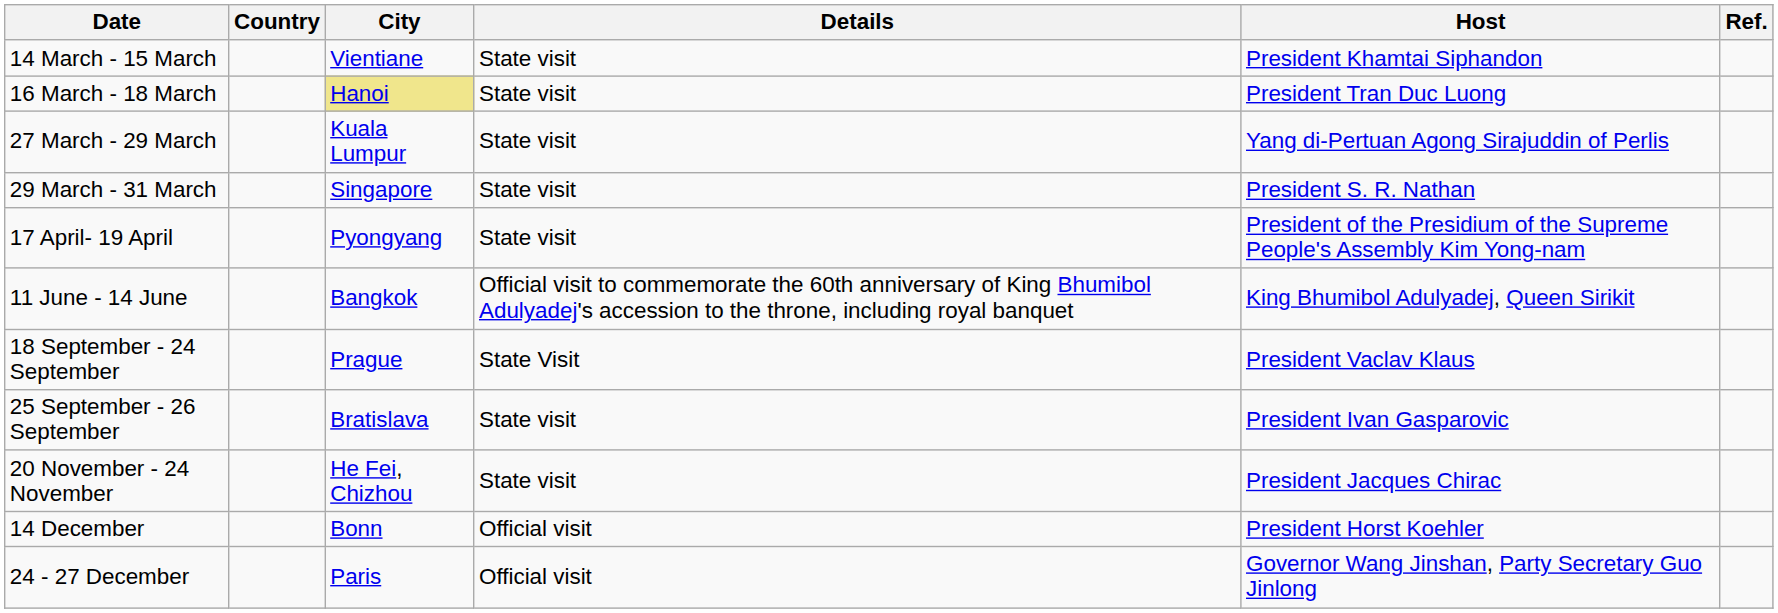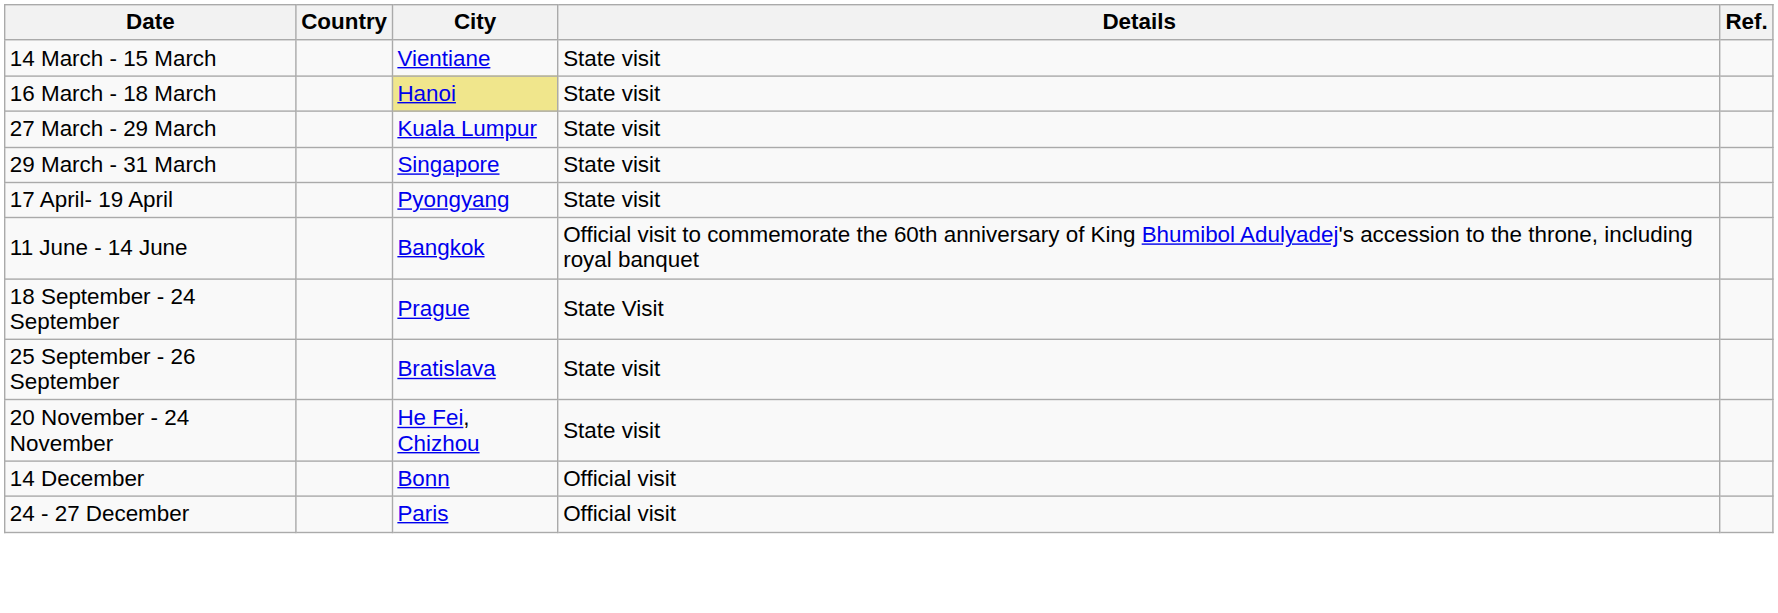 <table class="wikitable sortable" border="1" style="margin: 1em auto 1em auto">
 <tr>
 <th>Date</th>
 <th>Country</th>
 <th>City</th>
 <th>Details</th>
-<th>Host</th>
 <th>Ref.</th>
 </tr>
 <tr>
 <td>14 March - 15 March</td>
 <td></td>
 <td><a href='#'>Vientiane</a></td>
 <td>State visit</td>
-<td><a href='#'>President Khamtai Siphandon</a></td>
 <td></td>
 </tr>
 <tr>
 <td>16 March - 18 March</td>
 <td></td>
 <td style="background: khaki;"><a href='#'>Hanoi</a></td>
 <td>State visit</td>
-<td><a href='#'>President Tran Duc Luong</a></td>
 <td></td>
 </tr>
 <tr>
 <td>27 March - 29 March</td>
 <td></td>
 <td><a href='#'>Kuala Lumpur</a></td>
 <td>State visit</td>
-<td><a href='#'>Yang di-Pertuan Agong Sirajuddin of Perlis</a></td>
 <td></td>
 </tr>
 <tr>
 <td>29 March - 31 March</td>
 <td></td>
 <td><a href='#'>Singapore</a></td>
 <td>State visit</td>
-<td><a href='#'>President S. R. Nathan</a></td>
 <td></td>
 </tr>
 <tr>
 <td>17 April- 19 April</td>
 <td></td>
 <td><a href='#'>Pyongyang</a></td>
 <td>State visit</td>
-<td><a href='#'>President of the Presidium of the Supreme People's Assembly Kim Yong-nam</a></td>
 <td></td>
 </tr>
 <tr>
 <td>11 June - 14 June</td>
 <td></td>
 <td><a href='#'>Bangkok</a></td>
 <td>Official visit to commemorate the 60th anniversary of King <a href='#'>Bhumibol Adulyadej</a>'s accession to the throne, including royal banquet</td>
-<td><a href='#'>King Bhumibol Adulyadej</a>, <a href='#'>Queen Sirikit</a></td>
 <td></td>
 </tr>
 <tr>
 <td>18 September - 24 September</td>
 <td></td>
 <td><a href='#'>Prague</a></td>
 <td>State Visit</td>
-<td><a href='#'>President Vaclav Klaus</a></td>
 <td></td>
 </tr>
 <tr>
 <td>25 September - 26 September</td>
 <td></td>
 <td><a href='#'>Bratislava</a></td>
 <td>State visit</td>
-<td><a href='#'>President Ivan Gasparovic</a></td>
 <td></td>
 </tr>
 <tr>
 <td>20 November - 24 November</td>
 <td></td>
 <td><a href='#'>He Fei</a>, <a href='#'>Chizhou</a></td>
 <td>State visit</td>
-<td><a href='#'>President Jacques Chirac</a></td>
 <td></td>
 </tr>
 <tr>
 <td>14 December</td>
 <td></td>
 <td><a href='#'>Bonn</a></td>
 <td>Official visit</td>
-<td><a href='#'>President Horst Koehler</a></td>
 <td></td>
 </tr>
 <tr>
 <td>24 - 27 December</td>
 <td></td>
 <td><a href='#'>Paris</a></td>
 <td>Official visit</td>
-<td><a href='#'>Governor Wang Jinshan</a>, <a href='#'>Party Secretary Guo Jinlong</a></td>
 <td></td>
 </tr>
 </table>
